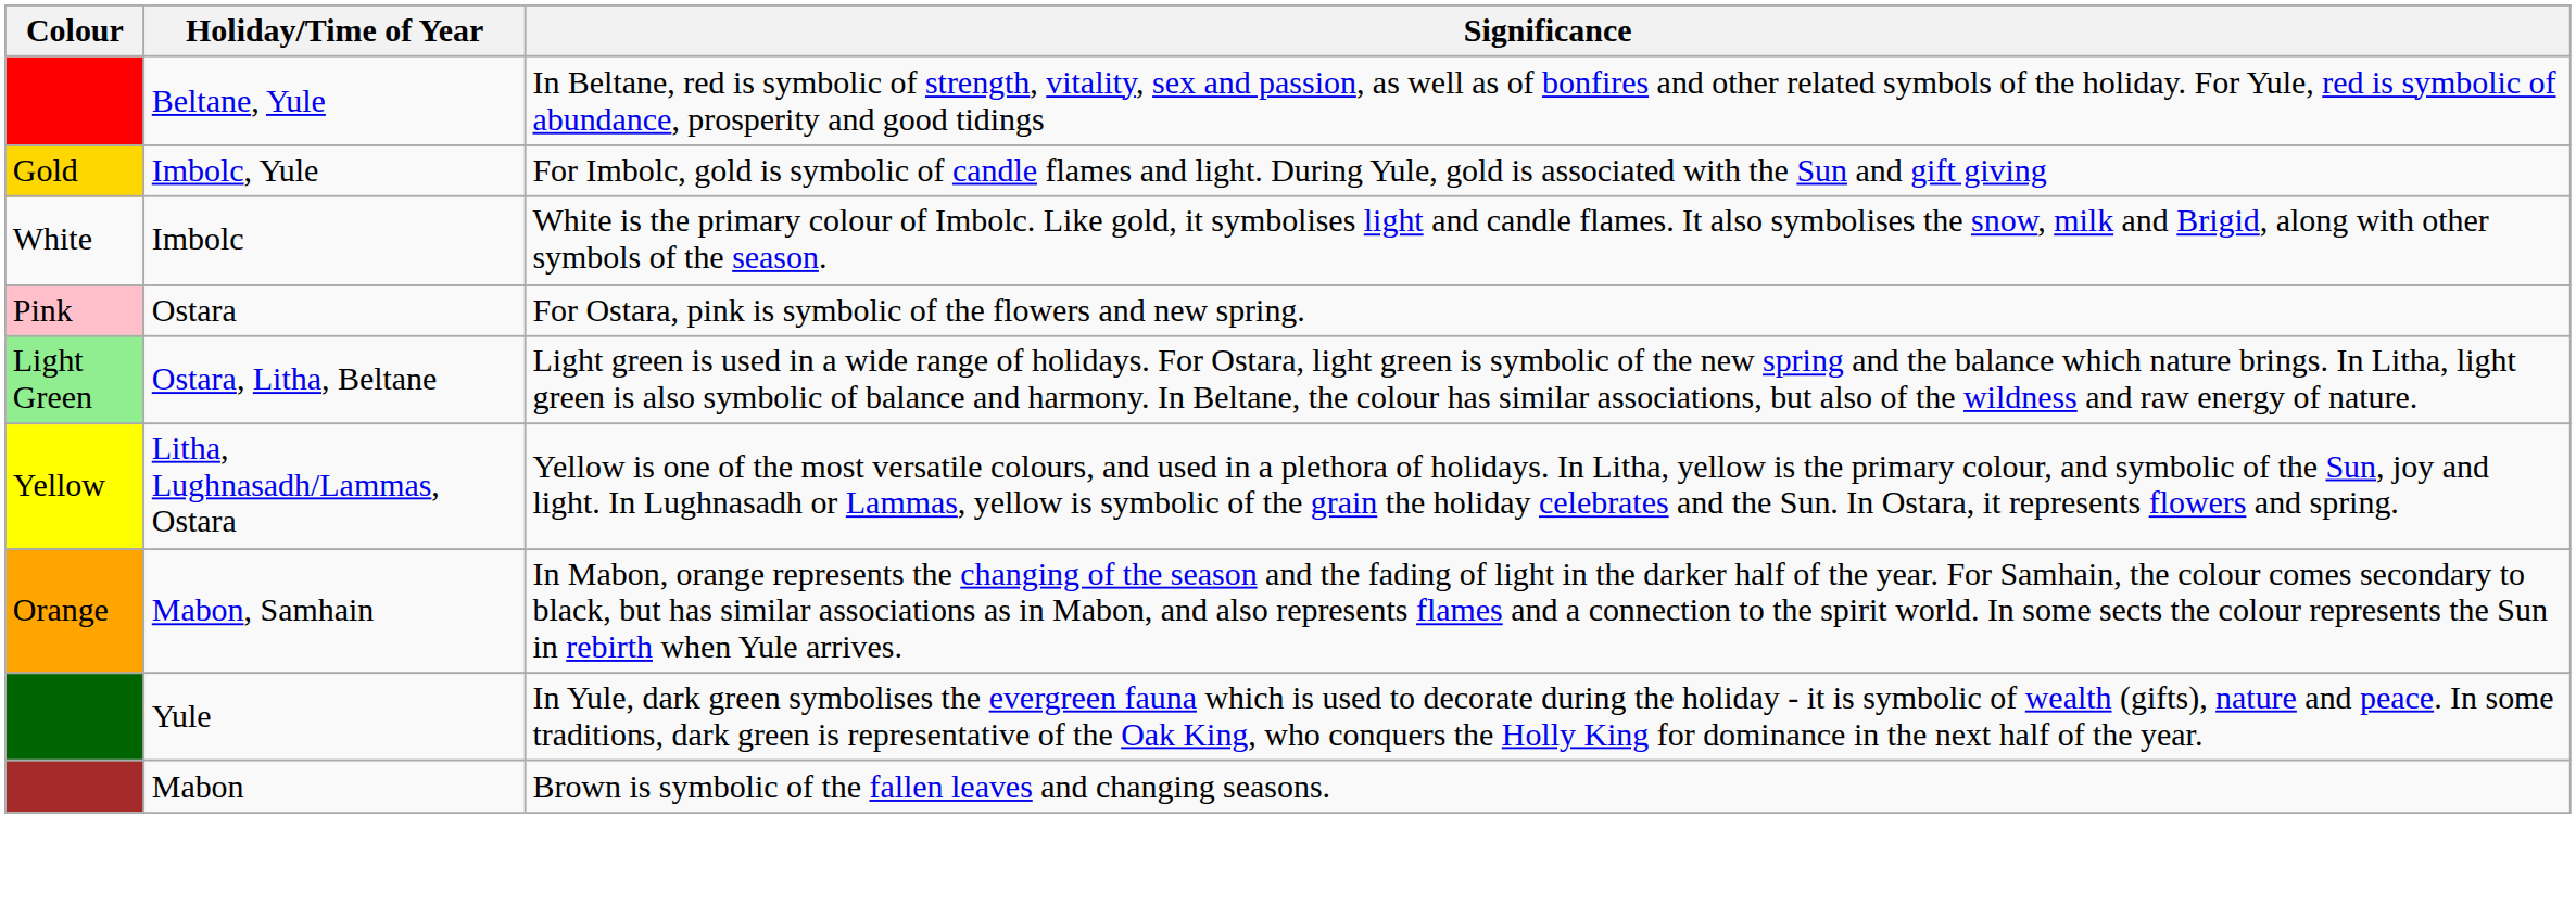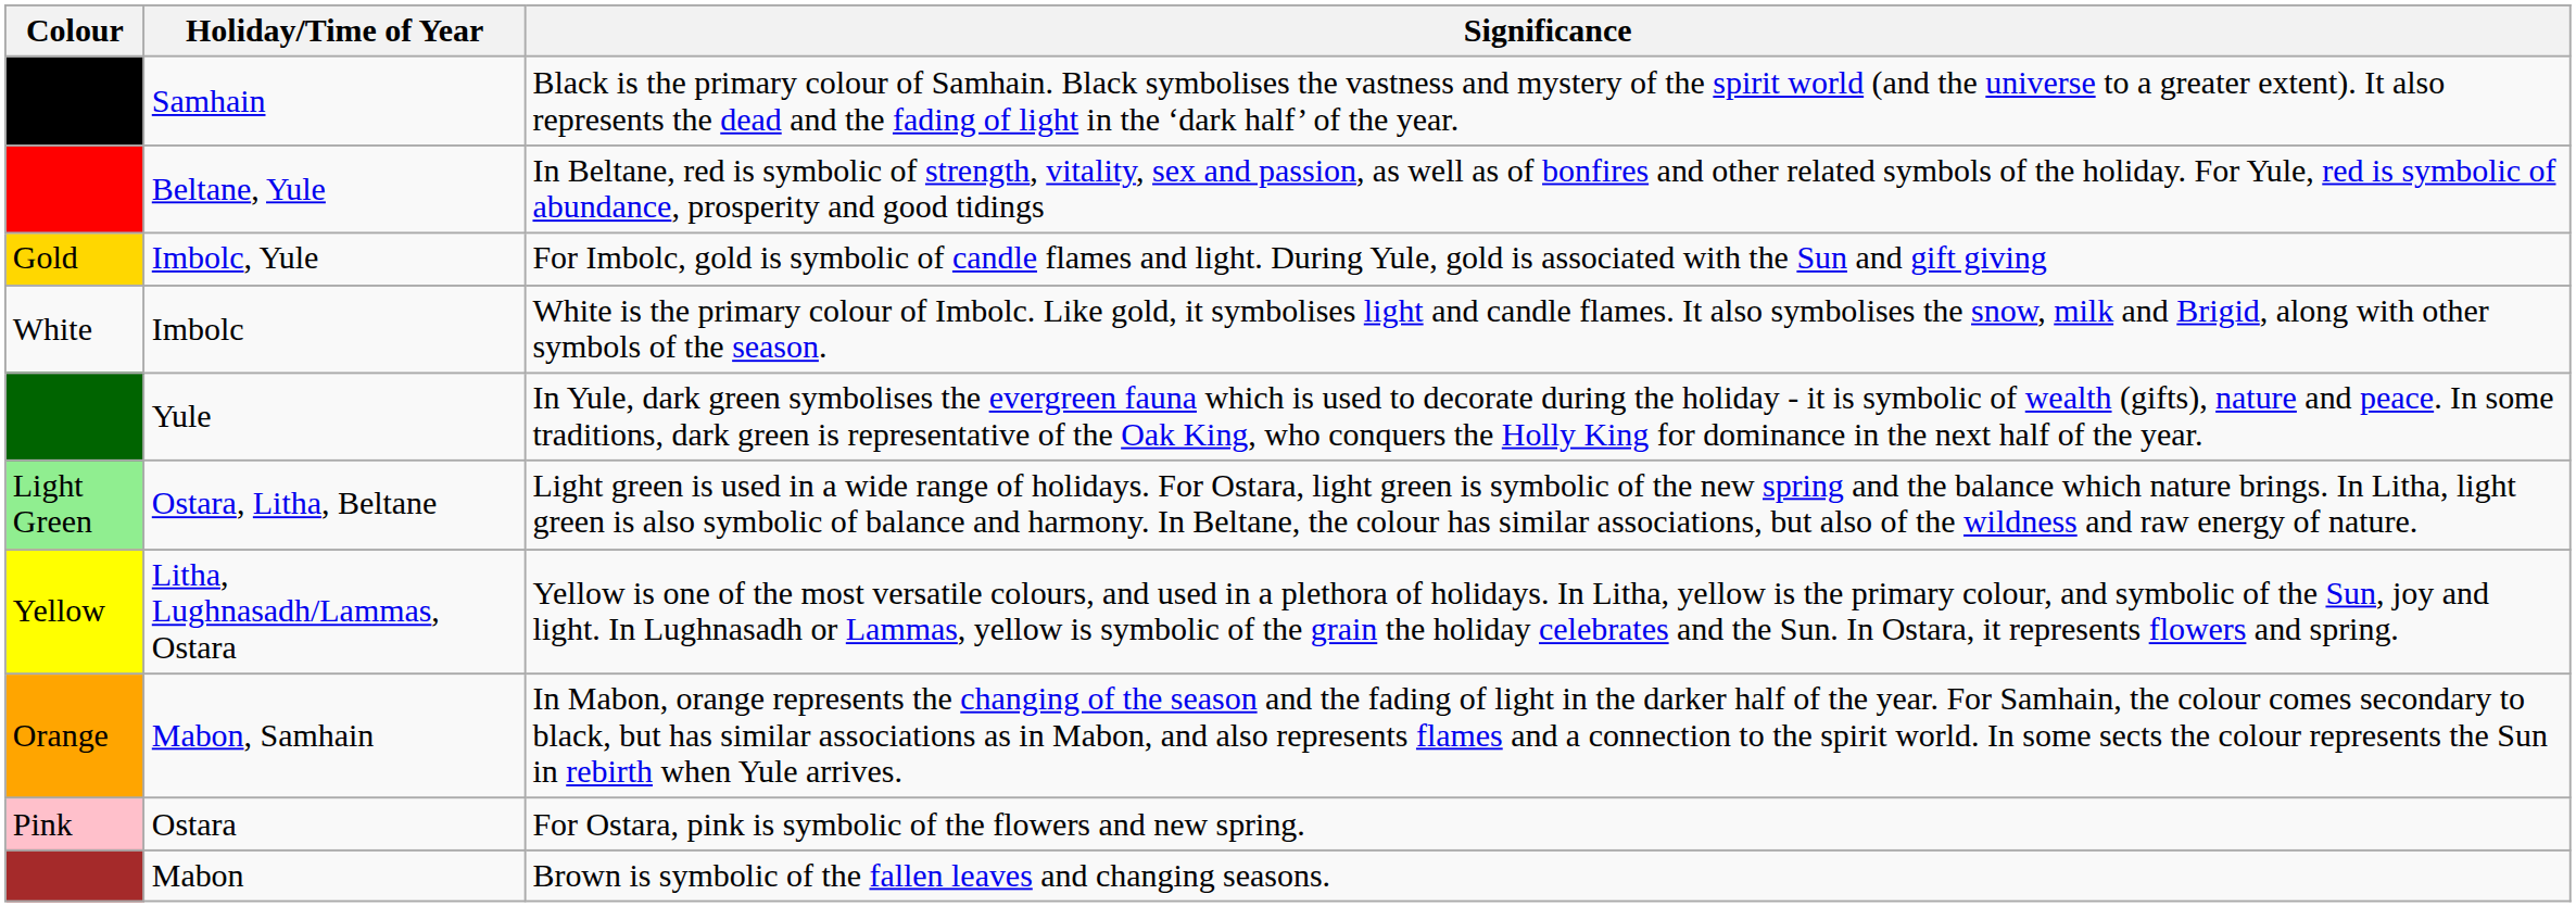 <table class="wikitable" style="margin: 1em auto 1em auto;">
 <tr>
 <th style="text-align:center;">Colour</th>
 <th style="text-align:center;">Holiday/Time of Year</th>
 <th style="text-align:center;">Significance</th>
+</tr>
+<tr>
+<td style="background:black;">|</td>
+<td><a href='#'>Samhain</a></td>
+<td>Black is the primary colour of Samhain. Black symbolises the vastness and mystery of the <a href='#'>spirit world</a> (and the <a href='#'>universe</a> to a greater extent). It also represents the <a href='#'>dead</a> and the <a href='#'>fading of light</a> in the ‘dark half’ of the year.</td>
 </tr>
 <tr>
 <td style="background:red;"></td>
 <td><a href='#'>Beltane</a>, <a href='#'>Yule</a></td>
 <td>In Beltane, red is symbolic of <a href='#'>strength</a>, <a href='#'>vitality</a>, <a href='#'>sex and passion</a>, as well as of <a href='#'>bonfires</a> and other related symbols of the holiday. For Yule, <a href='#'>red is symbolic of abundance</a>, prosperity and good tidings</td>
 </tr>
 <tr>
 <td style="background:gold;">Gold</td>
 <td><a href='#'>Imbolc</a>, Yule</td>
 <td>For Imbolc, gold is symbolic of <a href='#'>candle</a> flames and light. During Yule, gold is associated with the <a href='#'>Sun</a> and <a href='#'>gift giving</a></td>
 </tr>
 <tr>
 <td>White</td>
 <td>Imbolc</td>
 <td>White is the primary colour of Imbolc. Like gold, it symbolises <a href='#'>light</a> and candle flames. It also symbolises the <a href='#'>snow</a>, <a href='#'>milk</a> and <a href='#'>Brigid</a>, along with other symbols of the <a href='#'>season</a>.</td>
 </tr>
 <tr>
-<td style="background:pink;">Pink</td>
-<td>Ostara</td>
-<td>For Ostara, pink is symbolic of the flowers and new spring.</td>
+<td style="background:darkgreen;"></td>
+<td>Yule</td>
+<td>In Yule, dark green symbolises the <a href='#'>evergreen fauna</a> which is used to decorate during the holiday - it is symbolic of <a href='#'>wealth</a> (gifts), <a href='#'>nature</a> and <a href='#'>peace</a>. In some traditions, dark green is representative of the <a href='#'>Oak King</a>, who conquers the <a href='#'>Holly King</a> for dominance in the next half of the year.</td>
 </tr>
 <tr>
 <td style="background:lightgreen;">Light Green</td>
 <td><a href='#'>Ostara</a>, <a href='#'>Litha</a>, Beltane</td>
 <td>Light green is used in a wide range of holidays. For Ostara, light green is symbolic of the new <a href='#'>spring</a> and the balance which nature brings. In Litha, light green is also symbolic of balance and harmony. In Beltane, the colour has similar associations, but also of the <a href='#'>wildness</a> and raw energy of nature.</td>
 </tr>
 <tr>
 <td style="background:yellow;">Yellow</td>
 <td><a href='#'>Litha</a>, <a href='#'>Lughnasadh/Lammas</a>, Ostara</td>
 <td>Yellow is one of the most versatile colours, and used in a plethora of holidays. In Litha, yellow is the primary colour, and symbolic of the <a href='#'>Sun</a>, joy and light. In Lughnasadh or <a href='#'>Lammas</a>, yellow is symbolic of the <a href='#'>grain</a> the holiday <a href='#'>celebrates</a> and the Sun. In Ostara, it represents <a href='#'>flowers</a> and spring.</td>
 </tr>
 <tr>
 <td style="background:orange;">Orange</td>
 <td><a href='#'>Mabon</a>, Samhain</td>
 <td>In Mabon, orange represents the <a href='#'>changing of the season</a> and the fading of light in the darker half of the year. For Samhain, the colour comes secondary to black, but has similar associations as in Mabon, and also represents <a href='#'>flames</a> and a connection to the spirit world. In some sects the colour represents the Sun in <a href='#'>rebirth</a> when Yule arrives.</td>
 </tr>
 <tr>
-<td style="background:darkgreen;"></td>
-<td>Yule</td>
-<td>In Yule, dark green symbolises the <a href='#'>evergreen fauna</a> which is used to decorate during the holiday - it is symbolic of <a href='#'>wealth</a> (gifts), <a href='#'>nature</a> and <a href='#'>peace</a>. In some traditions, dark green is representative of the <a href='#'>Oak King</a>, who conquers the <a href='#'>Holly King</a> for dominance in the next half of the year.</td>
+<td style="background:pink;">Pink</td>
+<td>Ostara</td>
+<td>For Ostara, pink is symbolic of the flowers and new spring.</td>
 </tr>
 <tr>
 <td style="background:brown;"></td>
 <td>Mabon</td>
 <td>Brown is symbolic of the <a href='#'>fallen leaves</a> and changing seasons.</td>
 </tr>
 </table>
